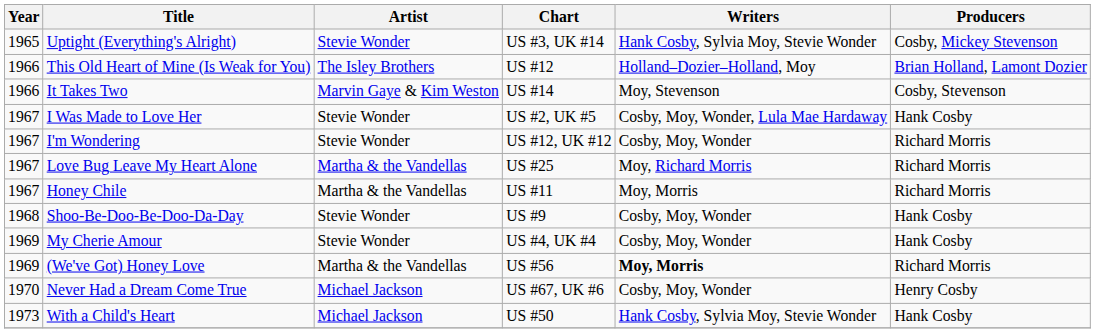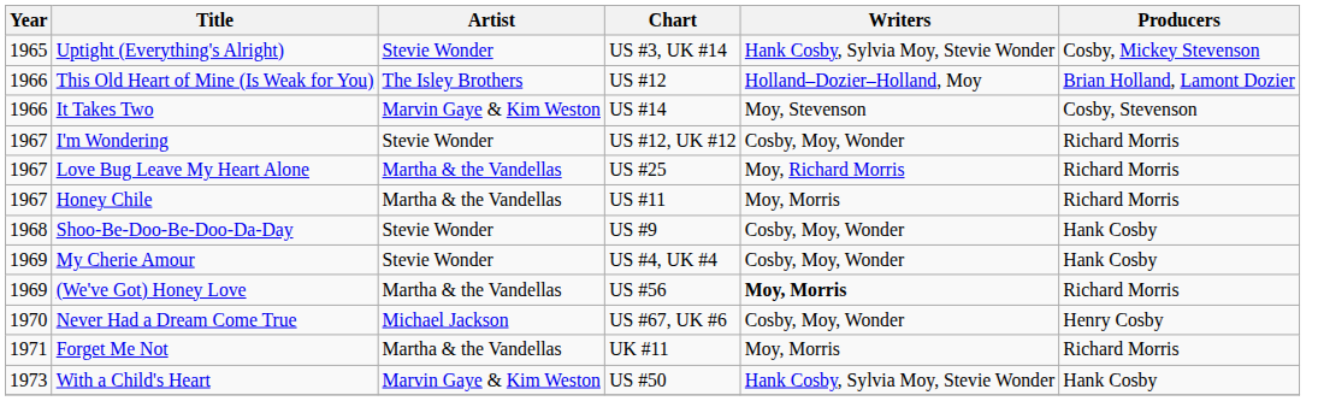 <table class="wikitable">
 <tr>
 <th>Year</th>
 <th>Title</th>
 <th>Artist</th>
 <th>Chart</th>
 <th>Writers</th>
 <th>Producers</th>
 </tr>
 <tr>
 <td>1965</td>
 <td><a href='#'>Uptight (Everything's Alright)</a></td>
 <td><a href='#'>Stevie Wonder</a></td>
 <td>US #3, UK #14</td>
 <td><a href='#'>Hank Cosby</a>, Sylvia Moy, Stevie Wonder</td>
 <td>Cosby, <a href='#'>Mickey Stevenson</a></td>
 </tr>
 <tr>
 <td>1966</td>
 <td><a href='#'>This Old Heart of Mine (Is Weak for You)</a></td>
 <td><a href='#'>The Isley Brothers</a></td>
 <td>US #12</td>
 <td><a href='#'>Holland–Dozier–Holland</a>, Moy</td>
 <td><a href='#'>Brian Holland</a>, <a href='#'>Lamont Dozier</a></td>
 </tr>
 <tr>
 <td>1966</td>
 <td><a href='#'>It Takes Two</a></td>
 <td><a href='#'>Marvin Gaye</a> & <a href='#'>Kim Weston</a></td>
 <td>US #14</td>
 <td>Moy, Stevenson</td>
 <td>Cosby, Stevenson</td>
-</tr>
-<tr>
-<td>1967</td>
-<td><a href='#'>I Was Made to Love Her</a></td>
-<td>Stevie Wonder</td>
-<td>US #2, UK #5</td>
-<td>Cosby, Moy, Wonder, <a href='#'>Lula Mae Hardaway</a></td>
-<td>Hank Cosby</td>
 </tr>
 <tr>
 <td>1967</td>
 <td><a href='#'>I'm Wondering</a></td>
 <td>Stevie Wonder</td>
 <td>US #12, UK #12</td>
 <td>Cosby, Moy, Wonder</td>
 <td>Richard Morris</td>
 </tr>
 <tr>
 <td>1967</td>
 <td><a href='#'>Love Bug Leave My Heart Alone</a></td>
 <td><a href='#'>Martha & the Vandellas</a></td>
 <td>US #25</td>
 <td>Moy, <a href='#'>Richard Morris</a></td>
 <td>Richard Morris</td>
 </tr>
 <tr>
 <td>1967</td>
 <td><a href='#'>Honey Chile</a></td>
 <td>Martha & the Vandellas</td>
 <td>US #11</td>
 <td>Moy, Morris</td>
 <td>Richard Morris</td>
 </tr>
 <tr>
 <td>1968</td>
 <td><a href='#'>Shoo-Be-Doo-Be-Doo-Da-Day</a></td>
 <td>Stevie Wonder</td>
 <td>US #9</td>
 <td>Cosby, Moy, Wonder</td>
 <td>Hank Cosby</td>
 </tr>
 <tr>
 <td>1969</td>
 <td><a href='#'>My Cherie Amour</a></td>
 <td>Stevie Wonder</td>
 <td>US #4, UK #4</td>
 <td>Cosby, Moy, Wonder</td>
 <td>Hank Cosby</td>
 </tr>
 <tr>
 <td>1969</td>
 <td><a href='#'>(We've Got) Honey Love</a></td>
 <td>Martha & the Vandellas</td>
 <td>US #56</td>
 <td><strong>Moy, Morris</strong></td>
 <td>Richard Morris</td>
 </tr>
 <tr>
 <td>1970</td>
 <td><a href='#'>Never Had a Dream Come True</a></td>
 <td><a href='#'>Michael Jackson</a></td>
 <td>US #67, UK #6</td>
 <td>Cosby, Moy, Wonder</td>
 <td>Henry Cosby</td>
 </tr>
 <tr>
+<td>1971</td>
+<td><a href='#'>Forget Me Not</a></td>
+<td>Martha & the Vandellas</td>
+<td>UK #11</td>
+<td>Moy, Morris</td>
+<td>Richard Morris</td>
+</tr>
+<tr>
 <td>1973</td>
 <td><a href='#'>With a Child's Heart</a></td>
-<td><a href='#'>Michael Jackson</a></td>
+<td><a href='#'>Marvin Gaye</a> & <a href='#'>Kim Weston</a></td>
 <td>US #50</td>
 <td><a href='#'>Hank Cosby</a>, Sylvia Moy, Stevie Wonder</td>
 <td>Hank Cosby</td>
 </tr>
 <tr>
 </tr>
 </table>
